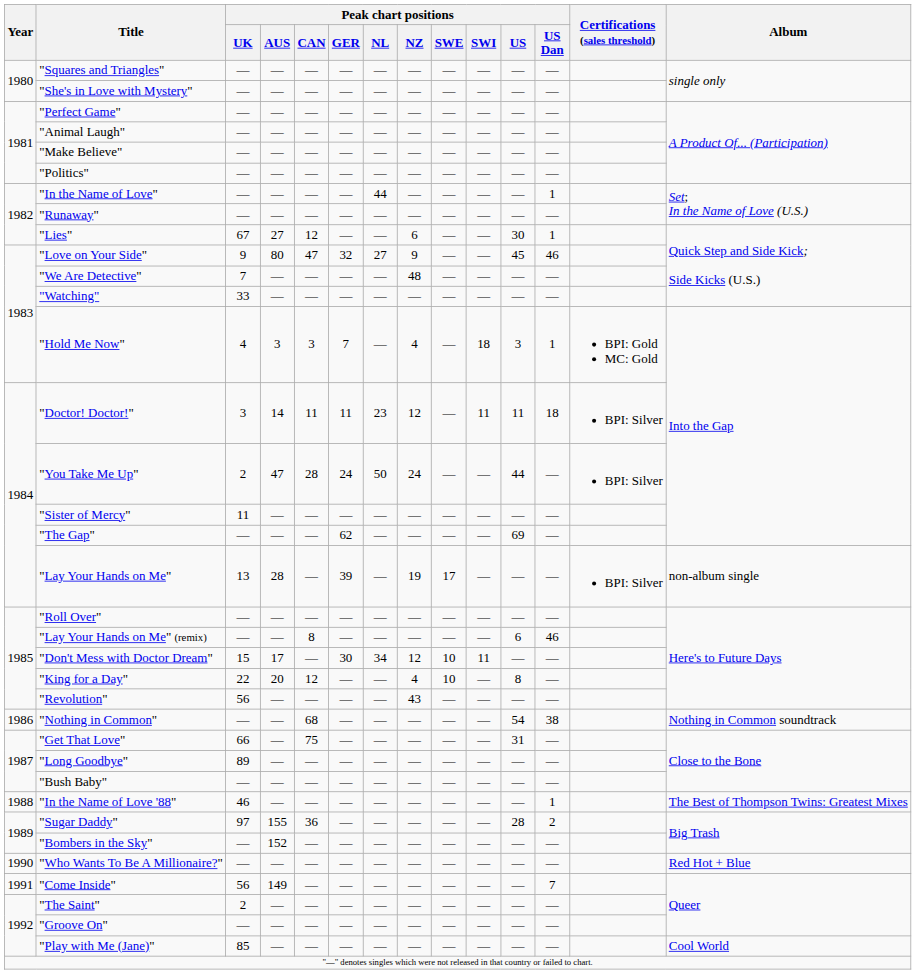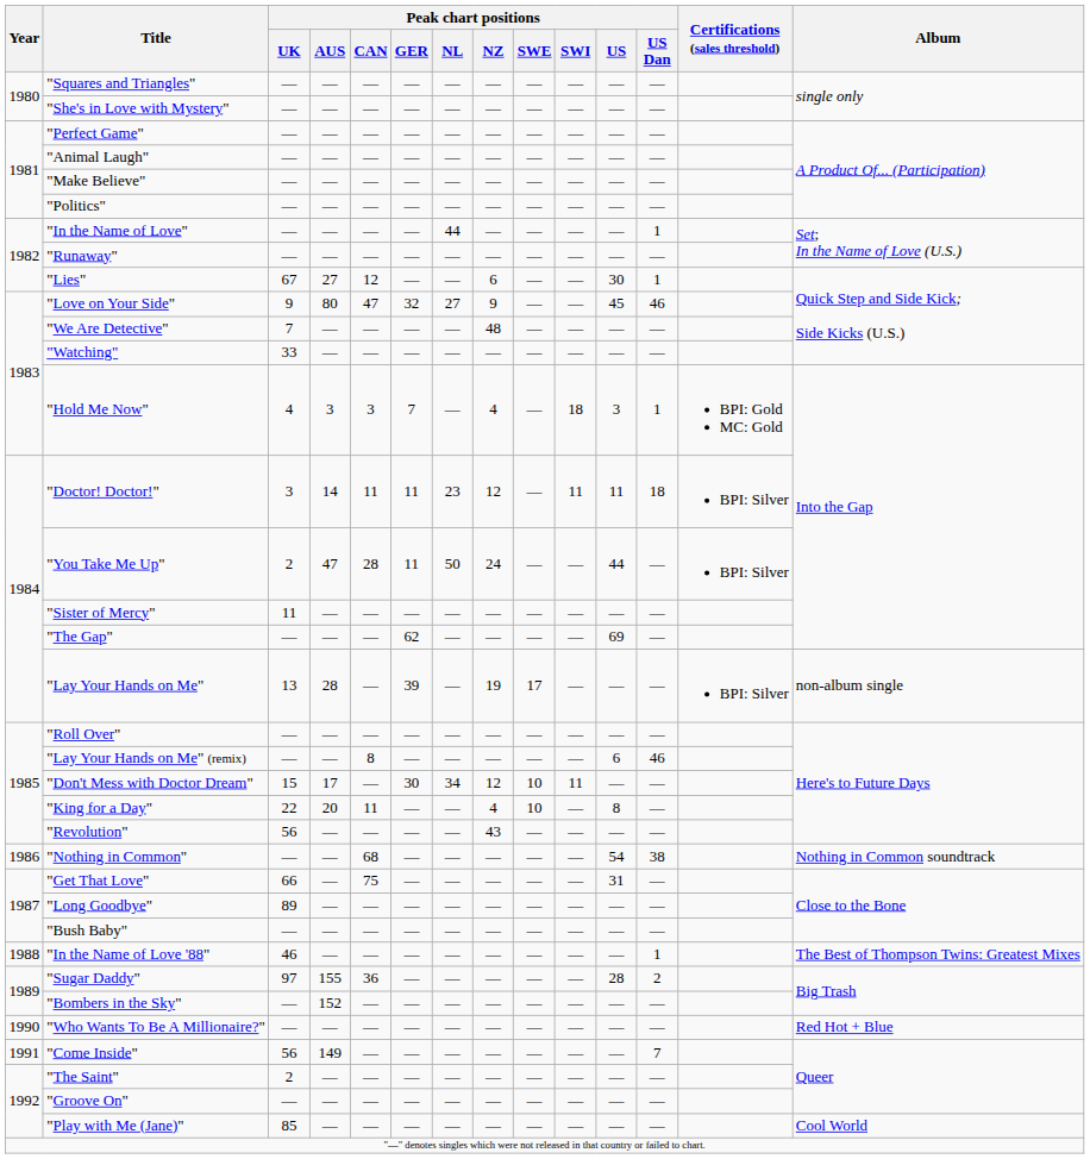 <table class="wikitable">
 <tr>
 <th rowspan=2>Year</th>
 <th rowspan=2>Title</th>
 <th colspan="10">Peak chart positions</th>
 <th rowspan="2"><a href='#'>Certifications</a><br><small>(<a href='#'>sales threshold</a>)</small></th>
 <th rowspan=2>Album</th>
 </tr>
 <tr>
 <th style="width:35px;"><a href='#'>UK</a><br></th>
 <th style="width:35px;"><a href='#'>AUS</a><br></th>
 <th style="width:35px;"><a href='#'>CAN</a><br></th>
 <th style="width:35px;"><a href='#'>GER</a><br></th>
 <th style="width:35px;"><a href='#'>NL</a><br></th>
 <th style="width:35px;"><a href='#'>NZ</a><br></th>
 <th style="width:35px;"><a href='#'>SWE</a><br></th>
 <th style="width:35px;"><a href='#'>SWI</a><br></th>
 <th style="width:35px;"><a href='#'>US</a><br></th>
 <th style="width:35px;"><a href='#'>US Dan</a><br></th>
 </tr>
 <tr>
 <td rowspan="2">1980</td>
 <td>"<a href='#'>Squares and Triangles</a>"</td>
 <td align="center">—</td>
 <td align="center">—</td>
 <td align="center">—</td>
 <td align="center">—</td>
 <td align="center">—</td>
 <td align="center">—</td>
 <td align="center">—</td>
 <td align="center">—</td>
 <td align="center">—</td>
 <td align="center">—</td>
 <td></td>
 <td rowspan="2"><em>single only</em></td>
 </tr>
 <tr>
 <td>"<a href='#'>She's in Love with Mystery</a>"</td>
 <td align="center">—</td>
 <td align="center">—</td>
 <td align="center">—</td>
 <td align="center">—</td>
 <td align="center">—</td>
 <td align="center">—</td>
 <td align="center">—</td>
 <td align="center">—</td>
 <td align="center">—</td>
 <td align="center">—</td>
 <td></td>
 </tr>
 <tr>
 <td rowspan="4">1981</td>
 <td>"<a href='#'>Perfect Game</a>"</td>
 <td align="center">—</td>
 <td align="center">—</td>
 <td align="center">—</td>
 <td align="center">—</td>
 <td align="center">—</td>
 <td align="center">—</td>
 <td align="center">—</td>
 <td align="center">—</td>
 <td align="center">—</td>
 <td align="center">—</td>
 <td></td>
 <td rowspan="4"><em><a href='#'>A Product Of... (Participation)</a></em></td>
 </tr>
 <tr>
 <td>"Animal Laugh"</td>
 <td align="center">—</td>
 <td align="center">—</td>
 <td align="center">—</td>
 <td align="center">—</td>
 <td align="center">—</td>
 <td align="center">—</td>
 <td align="center">—</td>
 <td align="center">—</td>
 <td align="center">—</td>
 <td align="center">—</td>
 <td></td>
 </tr>
 <tr>
 <td>"Make Believe"</td>
 <td align="center">—</td>
 <td align="center">—</td>
 <td align="center">—</td>
 <td align="center">—</td>
 <td align="center">—</td>
 <td align="center">—</td>
 <td align="center">—</td>
 <td align="center">—</td>
 <td align="center">—</td>
 <td align="center">—</td>
 <td></td>
 </tr>
 <tr>
 <td>"Politics"</td>
 <td align="center">—</td>
 <td align="center">—</td>
 <td align="center">—</td>
 <td align="center">—</td>
 <td align="center">—</td>
 <td align="center">—</td>
 <td align="center">—</td>
 <td align="center">—</td>
 <td align="center">—</td>
 <td align="center">—</td>
 <td></td>
 </tr>
 <tr>
 <td rowspan="3">1982</td>
 <td>"<a href='#'>In the Name of Love</a>"</td>
 <td align="center">—</td>
 <td align="center">—</td>
 <td align="center">—</td>
 <td align="center">—</td>
 <td align="center">44</td>
 <td align="center">—</td>
 <td align="center">—</td>
 <td align="center">—</td>
 <td align="center">—</td>
 <td align="center">1</td>
 <td></td>
 <td rowspan="2"><em><a href='#'>Set</a></em>;<br><em><a href='#'>In the Name of Love</a> (U.S.)</td>
 </tr>
 <tr>
 <td>"<a href='#'>Runaway</a>"</td>
 <td align="center">—</td>
 <td align="center">—</td>
 <td align="center">—</td>
 <td align="center">—</td>
 <td align="center">—</td>
 <td align="center">—</td>
 <td align="center">—</td>
 <td align="center">—</td>
 <td align="center">—</td>
 <td align="center">—</td>
 <td></td>
 </tr>
 <tr>
 <td>"<a href='#'>Lies</a>"</td>
 <td align="center">67</td>
 <td align="center">27</td>
 <td align="center">12</td>
 <td align="center">—</td>
 <td align="center">—</td>
 <td align="center">6</td>
 <td align="center">—</td>
 <td align="center">—</td>
 <td align="center">30</td>
 <td align="center">1</td>
 <td></td>
 <td rowspan="4"></em><a href='#'>Quick Step and Side Kick</a><em>;<br><br></em><a href='#'>Side Kicks</a> (U.S.)<em></td>
 </tr>
 <tr>
 <td rowspan="4">1983</td>
 <td>"<a href='#'>Love on Your Side</a>"</td>
 <td align="center">9</td>
 <td align="center">80</td>
 <td align="center">47</td>
 <td align="center">32</td>
 <td align="center">27</td>
 <td align="center">9</td>
 <td align="center">—</td>
 <td align="center">—</td>
 <td align="center">45</td>
 <td align="center">46</td>
 <td></td>
 </tr>
 <tr>
 <td>"<a href='#'>We Are Detective</a>"</td>
 <td align="center">7</td>
 <td align="center">—</td>
 <td align="center">—</td>
 <td align="center">—</td>
 <td align="center">—</td>
 <td align="center">48</td>
 <td align="center">—</td>
 <td align="center">—</td>
 <td align="center">—</td>
 <td align="center">—</td>
 <td></td>
 </tr>
 <tr>
 <td><a href='#'>"Watching"</a></td>
 <td align="center">33</td>
 <td align="center">—</td>
 <td align="center">—</td>
 <td align="center">—</td>
 <td align="center">—</td>
 <td align="center">—</td>
 <td align="center">—</td>
 <td align="center">—</td>
 <td align="center">—</td>
 <td align="center">—</td>
 <td></td>
 </tr>
 <tr>
 <td>"<a href='#'>Hold Me Now</a>"</td>
 <td align="center">4</td>
 <td align="center">3</td>
 <td align="center">3</td>
 <td align="center">7</td>
 <td align="center">—</td>
 <td align="center">4</td>
 <td align="center">—</td>
 <td align="center">18</td>
 <td align="center">3</td>
 <td align="center">1</td>
 <td align="left"><br><ul><li>BPI: Gold</li><li>MC: Gold</li></ul></td>
 <td rowspan="5"></em><a href='#'>Into the Gap</a><em></td>
 </tr>
 <tr>
 <td rowspan="5">1984</td>
 <td>"<a href='#'>Doctor! Doctor!</a>"</td>
 <td align="center">3</td>
 <td align="center">14</td>
 <td align="center">11</td>
 <td align="center">11</td>
 <td align="center">23</td>
 <td align="center">12</td>
 <td align="center">—</td>
 <td align="center">11</td>
 <td align="center">11</td>
 <td align="center">18</td>
 <td align="left"><br><ul><li>BPI: Silver</li></ul></td>
 </tr>
 <tr>
 <td>"<a href='#'>You Take Me Up</a>"</td>
 <td align="center">2</td>
 <td align="center">47</td>
 <td align="center">28</td>
-<td align="center">24</td>
+<td align="center">11</td>
 <td align="center">50</td>
 <td align="center">24</td>
 <td align="center">—</td>
 <td align="center">—</td>
 <td align="center">44</td>
 <td align="center">—</td>
 <td align="left"><br><ul><li>BPI: Silver</li></ul></td>
 </tr>
 <tr>
 <td>"<a href='#'>Sister of Mercy</a>"</td>
 <td align="center">11</td>
 <td align="center">—</td>
 <td align="center">—</td>
 <td align="center">—</td>
 <td align="center">—</td>
 <td align="center">—</td>
 <td align="center">—</td>
 <td align="center">—</td>
 <td align="center">—</td>
 <td align="center">—</td>
 <td></td>
 </tr>
 <tr>
 <td>"<a href='#'>The Gap</a>"</td>
 <td align="center">—</td>
 <td align="center">—</td>
 <td align="center">—</td>
 <td align="center">62</td>
 <td align="center">—</td>
 <td align="center">—</td>
 <td align="center">—</td>
 <td align="center">—</td>
 <td align="center">69</td>
 <td align="center">—</td>
 <td></td>
 </tr>
 <tr>
 <td>"<a href='#'>Lay Your Hands on Me</a>"</td>
 <td align="center">13</td>
 <td align="center">28</td>
 <td align="center">—</td>
 <td align="center">39</td>
 <td align="center">—</td>
 <td align="center">19</td>
 <td align="center">17</td>
 <td align="center">—</td>
 <td align="center">—</td>
 <td align="center">—</td>
 <td align="left"><br><ul><li>BPI: Silver</li></ul></td>
 <td rowspan="1"></em>non-album single<em></td>
 </tr>
 <tr>
 <td rowspan="5">1985</td>
 <td>"<a href='#'>Roll Over</a>"</td>
 <td align="center">—</td>
 <td align="center">—</td>
 <td align="center">—</td>
 <td align="center">—</td>
 <td align="center">—</td>
 <td align="center">—</td>
 <td align="center">—</td>
 <td align="center">—</td>
 <td align="center">—</td>
 <td align="center">—</td>
 <td></td>
 <td rowspan="5"></em><a href='#'>Here's to Future Days</a><em></td>
 </tr>
 <tr>
 <td>"<a href='#'>Lay Your Hands on Me</a>" <small>(remix)</small></td>
 <td align="center">—</td>
 <td align="center">—</td>
 <td align="center">8</td>
 <td align="center">—</td>
 <td align="center">—</td>
 <td align="center">—</td>
 <td align="center">—</td>
 <td align="center">—</td>
 <td align="center">6</td>
 <td align="center">46</td>
 <td></td>
 </tr>
 <tr>
 <td>"<a href='#'>Don't Mess with Doctor Dream</a>"</td>
 <td align="center">15</td>
 <td align="center">17</td>
 <td align="center">—</td>
 <td align="center">30</td>
 <td align="center">34</td>
 <td align="center">12</td>
 <td align="center">10</td>
 <td align="center">11</td>
 <td align="center">—</td>
 <td align="center">—</td>
 <td></td>
 </tr>
 <tr>
 <td>"<a href='#'>King for a Day</a>"</td>
 <td align="center">22</td>
 <td align="center">20</td>
-<td align="center">12</td>
+<td align="center">11</td>
 <td align="center">—</td>
 <td align="center">—</td>
 <td align="center">4</td>
 <td align="center">10</td>
 <td align="center">—</td>
 <td align="center">8</td>
 <td align="center">—</td>
 <td></td>
 </tr>
 <tr>
 <td>"<a href='#'>Revolution</a>"</td>
 <td align="center">56</td>
 <td align="center">—</td>
 <td align="center">—</td>
 <td align="center">—</td>
 <td align="center">—</td>
 <td align="center">43</td>
 <td align="center">—</td>
 <td align="center">—</td>
 <td align="center">—</td>
 <td align="center">—</td>
 <td></td>
 </tr>
 <tr>
 <td>1986</td>
 <td>"<a href='#'>Nothing in Common</a>"</td>
 <td align="center">—</td>
 <td align="center">—</td>
 <td align="center">68</td>
 <td align="center">—</td>
 <td align="center">—</td>
 <td align="center">—</td>
 <td align="center">—</td>
 <td align="center">—</td>
 <td align="center">54</td>
 <td align="center">38</td>
 <td></td>
 <td></em><a href='#'>Nothing in Common</a> soundtrack<em></td>
 </tr>
 <tr>
 <td rowspan="3">1987</td>
 <td>"<a href='#'>Get That Love</a>"</td>
 <td align="center">66</td>
 <td align="center">—</td>
 <td align="center">75</td>
 <td align="center">—</td>
 <td align="center">—</td>
 <td align="center">—</td>
 <td align="center">—</td>
 <td align="center">—</td>
 <td align="center">31</td>
 <td align="center">—</td>
 <td></td>
 <td rowspan="3"></em><a href='#'>Close to the Bone</a><em></td>
 </tr>
 <tr>
 <td>"<a href='#'>Long Goodbye</a>"</td>
 <td align="center">89</td>
 <td align="center">—</td>
 <td align="center">—</td>
 <td align="center">—</td>
 <td align="center">—</td>
 <td align="center">—</td>
 <td align="center">—</td>
 <td align="center">—</td>
 <td align="center">—</td>
 <td align="center">—</td>
 <td></td>
 </tr>
 <tr>
 <td>"Bush Baby"</td>
 <td align="center">—</td>
 <td align="center">—</td>
 <td align="center">—</td>
 <td align="center">—</td>
 <td align="center">—</td>
 <td align="center">—</td>
 <td align="center">—</td>
 <td align="center">—</td>
 <td align="center">—</td>
 <td align="center">—</td>
 <td></td>
 </tr>
 <tr>
 <td>1988</td>
 <td>"<a href='#'>In the Name of Love '88</a>"</td>
 <td align="center">46</td>
 <td align="center">—</td>
 <td align="center">—</td>
 <td align="center">—</td>
 <td align="center">—</td>
 <td align="center">—</td>
 <td align="center">—</td>
 <td align="center">—</td>
 <td align="center">—</td>
 <td align="center">1</td>
 <td></td>
 <td></em><a href='#'>The Best of Thompson Twins: Greatest Mixes</a><em></td>
 </tr>
 <tr>
 <td rowspan="2">1989</td>
 <td>"<a href='#'>Sugar Daddy</a>"</td>
 <td align="center">97</td>
 <td align="center">155</td>
 <td align="center">36</td>
 <td align="center">—</td>
 <td align="center">—</td>
 <td align="center">—</td>
 <td align="center">—</td>
 <td align="center">—</td>
 <td align="center">28</td>
 <td align="center">2</td>
 <td></td>
 <td rowspan="2"></em><a href='#'>Big Trash</a><em></td>
 </tr>
 <tr>
 <td>"<a href='#'>Bombers in the Sky</a>"</td>
 <td align="center">—</td>
 <td align="center">152</td>
 <td align="center">—</td>
 <td align="center">—</td>
 <td align="center">—</td>
 <td align="center">—</td>
 <td align="center">—</td>
 <td align="center">—</td>
 <td align="center">—</td>
 <td align="center">—</td>
 <td></td>
 </tr>
 <tr>
 <td rowspan="1">1990</td>
 <td>"<a href='#'>Who Wants To Be A Millionaire?</a>"</td>
 <td align="center">—</td>
 <td align="center">—</td>
 <td align="center">—</td>
 <td align="center">—</td>
 <td align="center">—</td>
 <td align="center">—</td>
 <td align="center">—</td>
 <td align="center">—</td>
 <td align="center">—</td>
 <td align="center">—</td>
 <td></td>
 <td rowspan="1"></em><a href='#'>Red Hot + Blue</a><em></td>
 </tr>
 <tr>
 <td>1991</td>
 <td>"<a href='#'>Come Inside</a>"</td>
 <td align="center">56</td>
 <td align="center">149</td>
 <td align="center">—</td>
 <td align="center">—</td>
 <td align="center">—</td>
 <td align="center">—</td>
 <td align="center">—</td>
 <td align="center">—</td>
 <td align="center">—</td>
 <td align="center">7</td>
 <td></td>
 <td rowspan="3"></em><a href='#'>Queer</a><em></td>
 </tr>
 <tr>
 <td rowspan="3">1992</td>
 <td>"<a href='#'>The Saint</a>"</td>
 <td align="center">2</td>
 <td align="center">—</td>
 <td align="center">—</td>
 <td align="center">—</td>
 <td align="center">—</td>
 <td align="center">—</td>
 <td align="center">—</td>
 <td align="center">—</td>
 <td align="center">—</td>
 <td align="center">—</td>
 <td></td>
 </tr>
 <tr>
 <td>"<a href='#'>Groove On</a>"</td>
 <td align="center">—</td>
 <td align="center">—</td>
 <td align="center">—</td>
 <td align="center">—</td>
 <td align="center">—</td>
 <td align="center">—</td>
 <td align="center">—</td>
 <td align="center">—</td>
 <td align="center">—</td>
 <td align="center">—</td>
 <td></td>
 </tr>
 <tr>
 <td>"<a href='#'>Play with Me (Jane)</a>"</td>
 <td align="center">85</td>
 <td align="center">—</td>
 <td align="center">—</td>
 <td align="center">—</td>
 <td align="center">—</td>
 <td align="center">—</td>
 <td align="center">—</td>
 <td align="center">—</td>
 <td align="center">—</td>
 <td align="center">—</td>
 <td></td>
 <td rowspan="1"></em><a href='#'>Cool World</a><em></td>
 </tr>
 <tr>
 <td colspan="18" style="font-size:8pt; text-align:center;">"—" denotes singles which were not released in that country or failed to chart.</td>
 </tr>
 </table>
